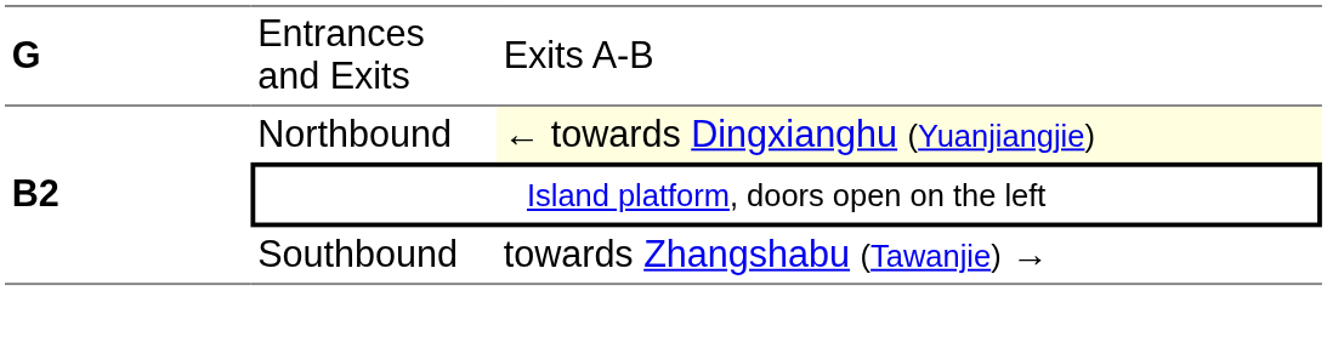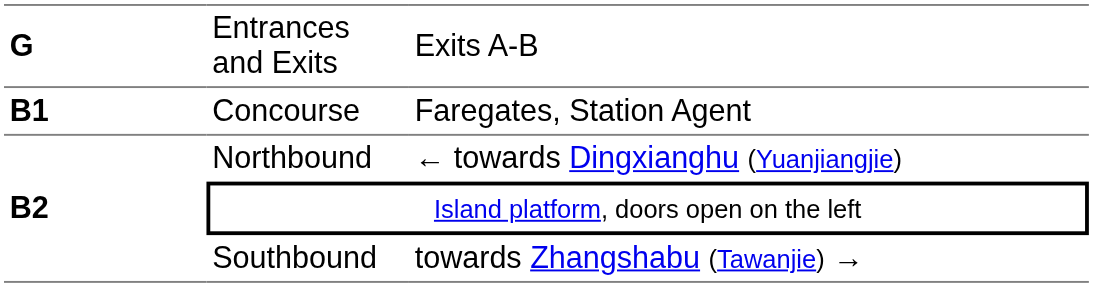 <table cellspacing=0 cellpadding=3>
 <tr>
 <td style="border-top:solid 1px gray;border-bottom:solid 1px gray;" width=100><strong>G</strong></td>
 <td style="border-top:solid 1px gray;border-bottom:solid 1px gray;" width=100>Entrances and Exits</td>
 <td style="border-top:solid 1px gray;border-bottom:solid 1px gray;" width=350>Exits A-B</td>
 </tr>
 <tr>
+<td style="border-bottom:solid 1px gray;"><strong>B1</strong></td>
+<td style="border-bottom:solid 1px gray;">Concourse</td>
+<td style="border-bottom:solid 1px gray;">Faregates, Station Agent</td>
+</tr>
+<tr>
 <td style="border-bottom:solid 1px gray;" rowspan=3><strong>B2</strong></td>
 <td>Northbound</td>
-<td style="background: lightyellow;">←  towards <a href='#'>Dingxianghu</a> <small>(<a href='#'>Yuanjiangjie</a>)</small></td>
+<td>←  towards <a href='#'>Dingxianghu</a> <small>(<a href='#'>Yuanjiangjie</a>)</small></td>
 </tr>
 <tr>
 <td style="border-right:solid 2px black;border-left:solid 2px black;border-top:solid 2px black;border-bottom:solid 2px black;text-align:center;" colspan=2><small><a href='#'>Island platform</a>, doors open on the left</small></td>
 </tr>
 <tr>
 <td style="border-bottom:solid 1px gray;">Southbound</td>
 <td style="border-bottom:solid 1px gray;">  towards <a href='#'>Zhangshabu</a> <small>(<a href='#'>Tawanjie</a>)</small> →</td>
 </tr>
 </table>
